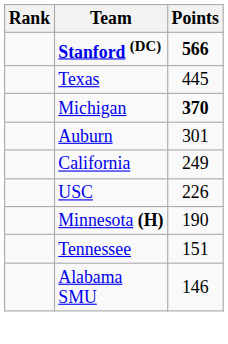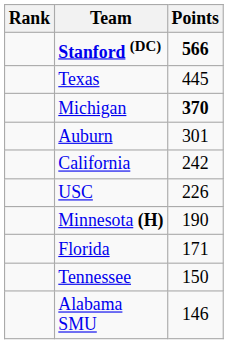 <table class="wikitable sortable" style="text-align:center">
 <tr>
 <th>Rank</th>
 <th>Team</th>
 <th>Points</th>
 </tr>
 <tr>
 <td></td>
 <td align=left><strong><a href='#'>Stanford</a> </strong> <sup><strong>(DC)</strong></sup></td>
 <td><strong>566</strong></td>
 </tr>
 <tr>
 <td></td>
 <td align=left><a href='#'>Texas</a></td>
 <td>445</td>
 </tr>
 <tr>
 <td></td>
 <td align=left><a href='#'>Michigan</a></td>
 <td><strong>370</strong></td>
 </tr>
 <tr>
 <td></td>
 <td align=left><a href='#'>Auburn</a></td>
 <td>301</td>
 </tr>
 <tr>
 <td></td>
 <td align=left><a href='#'>California</a></td>
-<td>249</td>
+<td>242</td>
 </tr>
 <tr>
 <td></td>
 <td align=left><a href='#'>USC</a></td>
 <td>226</td>
 </tr>
 <tr>
 <td></td>
 <td align=left><a href='#'>Minnesota</a> <strong>(H)</strong></td>
 <td>190</td>
 </tr>
 <tr>
 <td></td>
+<td align=left><a href='#'>Florida</a></td>
+<td>171</td>
+</tr>
+<tr>
+<td></td>
 <td align=left><a href='#'>Tennessee</a></td>
-<td>151</td>
+<td>150</td>
 </tr>
 <tr>
 <td></td>
 <td align=left><a href='#'>Alabama</a><br><a href='#'>SMU</a></td>
 <td>146</td>
 </tr>
 </table>
